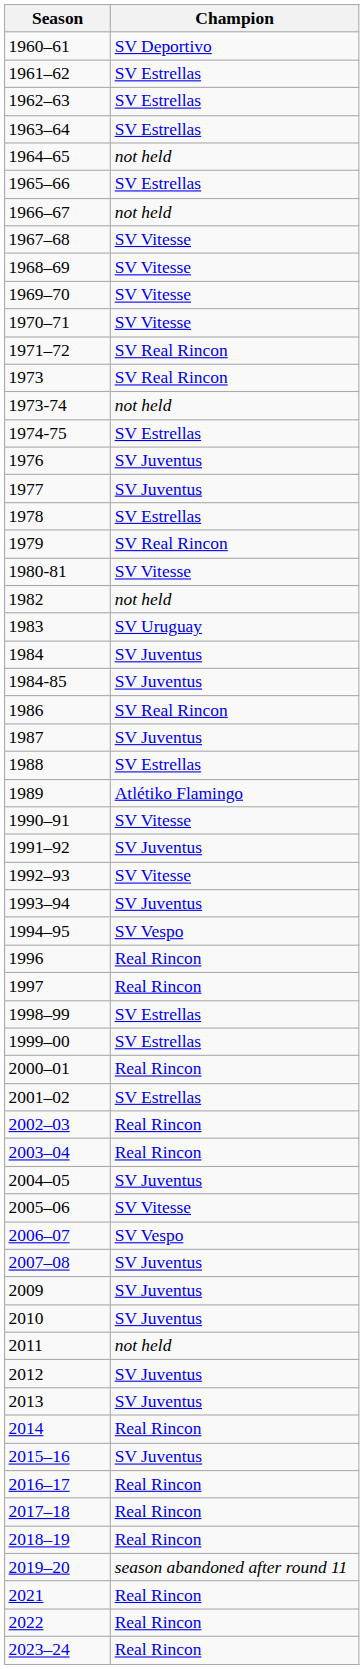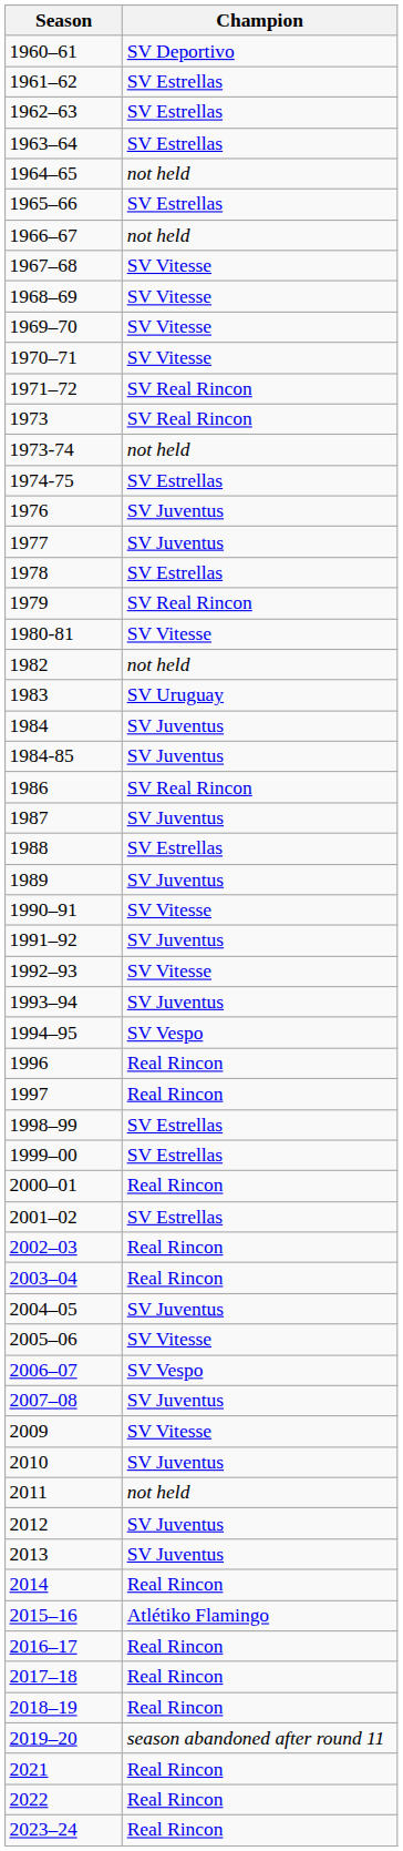 <table class="wikitable sortable">
 <tr>
 <th width=90px>Season</th>
 <th width=220px>Champion</th>
 </tr>
 <tr>
 <td>1960–61</td>
 <td><a href='#'>SV Deportivo</a></td>
 </tr>
 <tr>
 <td>1961–62</td>
 <td><a href='#'>SV Estrellas</a></td>
 </tr>
 <tr>
 <td>1962–63</td>
 <td><a href='#'>SV Estrellas</a></td>
 </tr>
 <tr>
 <td>1963–64</td>
 <td><a href='#'>SV Estrellas</a></td>
 </tr>
 <tr>
 <td>1964–65</td>
 <td><em>not held</em></td>
 </tr>
 <tr>
 <td>1965–66</td>
 <td><a href='#'>SV Estrellas</a></td>
 </tr>
 <tr>
 <td>1966–67</td>
 <td><em>not held</em></td>
 </tr>
 <tr>
 <td>1967–68</td>
 <td><a href='#'>SV Vitesse</a></td>
 </tr>
 <tr>
 <td>1968–69</td>
 <td><a href='#'>SV Vitesse</a></td>
 </tr>
 <tr>
 <td>1969–70</td>
 <td><a href='#'>SV Vitesse</a></td>
 </tr>
 <tr>
 <td>1970–71</td>
 <td><a href='#'>SV Vitesse</a></td>
 </tr>
 <tr>
 <td>1971–72</td>
 <td><a href='#'>SV Real Rincon</a></td>
 </tr>
 <tr>
 <td>1973</td>
 <td><a href='#'>SV Real Rincon</a></td>
 </tr>
 <tr>
 <td>1973-74</td>
 <td><em>not held</em></td>
 </tr>
 <tr>
 <td>1974-75</td>
 <td><a href='#'>SV Estrellas</a></td>
 </tr>
 <tr>
 <td>1976</td>
 <td><a href='#'>SV Juventus</a></td>
 </tr>
 <tr>
 <td>1977</td>
 <td><a href='#'>SV Juventus</a></td>
 </tr>
 <tr>
 <td>1978</td>
 <td><a href='#'>SV Estrellas</a></td>
 </tr>
 <tr>
 <td>1979</td>
 <td><a href='#'>SV Real Rincon</a></td>
 </tr>
 <tr>
 <td>1980-81</td>
 <td><a href='#'>SV Vitesse</a></td>
 </tr>
 <tr>
 <td>1982</td>
 <td><em>not held</em></td>
 </tr>
 <tr>
 <td>1983</td>
 <td><a href='#'>SV Uruguay</a></td>
 </tr>
 <tr>
 <td>1984</td>
 <td><a href='#'>SV Juventus</a></td>
 </tr>
 <tr>
 <td>1984-85</td>
 <td><a href='#'>SV Juventus</a></td>
 </tr>
 <tr>
 <td>1986</td>
 <td><a href='#'>SV Real Rincon</a></td>
 </tr>
 <tr>
 <td>1987</td>
 <td><a href='#'>SV Juventus</a></td>
 </tr>
 <tr>
 <td>1988</td>
 <td><a href='#'>SV Estrellas</a></td>
 </tr>
 <tr>
 <td>1989</td>
-<td><a href='#'>Atlétiko Flamingo</a></td>
+<td><a href='#'>SV Juventus</a></td>
 </tr>
 <tr>
 <td>1990–91</td>
 <td><a href='#'>SV Vitesse</a></td>
 </tr>
 <tr>
 <td>1991–92</td>
 <td><a href='#'>SV Juventus</a></td>
 </tr>
 <tr>
 <td>1992–93</td>
 <td><a href='#'>SV Vitesse</a></td>
 </tr>
 <tr>
 <td>1993–94</td>
 <td><a href='#'>SV Juventus</a></td>
 </tr>
 <tr>
 <td>1994–95</td>
 <td><a href='#'>SV Vespo</a></td>
 </tr>
 <tr>
 <td>1996</td>
 <td><a href='#'>Real Rincon</a></td>
 </tr>
 <tr>
 <td>1997</td>
 <td><a href='#'>Real Rincon</a></td>
 </tr>
 <tr>
 <td>1998–99</td>
 <td><a href='#'>SV Estrellas</a></td>
 </tr>
 <tr>
 <td>1999–00</td>
 <td><a href='#'>SV Estrellas</a></td>
 </tr>
 <tr>
 <td>2000–01</td>
 <td><a href='#'>Real Rincon</a></td>
 </tr>
 <tr>
 <td>2001–02</td>
 <td><a href='#'>SV Estrellas</a></td>
 </tr>
 <tr>
 <td><a href='#'>2002–03</a></td>
 <td><a href='#'>Real Rincon</a></td>
 </tr>
 <tr>
 <td><a href='#'>2003–04</a></td>
 <td><a href='#'>Real Rincon</a></td>
 </tr>
 <tr>
 <td>2004–05</td>
 <td><a href='#'>SV Juventus</a></td>
 </tr>
 <tr>
 <td>2005–06</td>
 <td><a href='#'>SV Vitesse</a></td>
 </tr>
 <tr>
 <td><a href='#'>2006–07</a></td>
 <td><a href='#'>SV Vespo</a></td>
 </tr>
 <tr>
 <td><a href='#'>2007–08</a></td>
 <td><a href='#'>SV Juventus</a></td>
 </tr>
 <tr>
 <td>2009</td>
-<td><a href='#'>SV Juventus</a></td>
+<td><a href='#'>SV Vitesse</a></td>
 </tr>
 <tr>
 <td>2010</td>
 <td><a href='#'>SV Juventus</a></td>
 </tr>
 <tr>
 <td>2011</td>
 <td><em>not held</em></td>
 </tr>
 <tr>
 <td>2012</td>
 <td><a href='#'>SV Juventus</a></td>
 </tr>
 <tr>
 <td>2013</td>
 <td><a href='#'>SV Juventus</a></td>
 </tr>
 <tr>
 <td><a href='#'>2014</a></td>
 <td><a href='#'>Real Rincon</a></td>
 </tr>
 <tr>
 <td><a href='#'>2015–16</a></td>
-<td><a href='#'>SV Juventus</a></td>
+<td><a href='#'>Atlétiko Flamingo</a></td>
 </tr>
 <tr>
 <td><a href='#'>2016–17</a></td>
 <td><a href='#'>Real Rincon</a></td>
 </tr>
 <tr>
 <td><a href='#'>2017–18</a></td>
 <td><a href='#'>Real Rincon</a></td>
 </tr>
 <tr>
 <td><a href='#'>2018–19</a></td>
 <td><a href='#'>Real Rincon</a></td>
 </tr>
 <tr>
 <td><a href='#'>2019–20</a></td>
 <td><em>season abandoned after round 11</em></td>
 </tr>
 <tr>
 <td><a href='#'>2021</a></td>
 <td><a href='#'>Real Rincon</a></td>
 </tr>
 <tr>
 <td><a href='#'>2022</a></td>
 <td><a href='#'>Real Rincon</a></td>
 </tr>
 <tr>
 <td><a href='#'>2023–24</a></td>
 <td><a href='#'>Real Rincon</a></td>
 </tr>
 <tr>
 </tr>
 </table>
